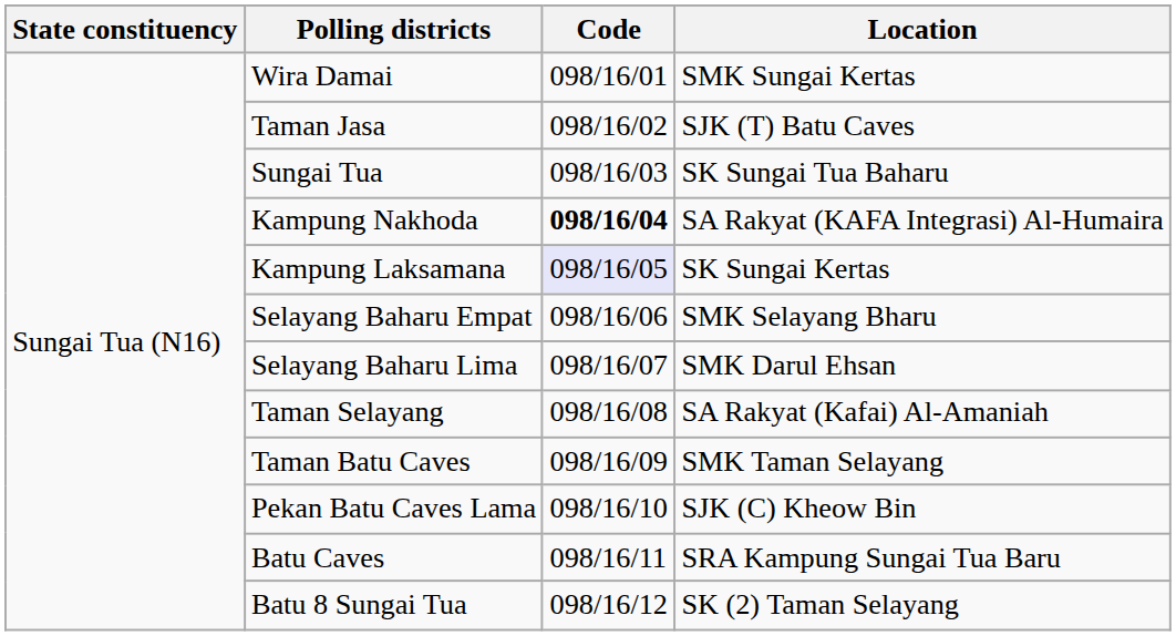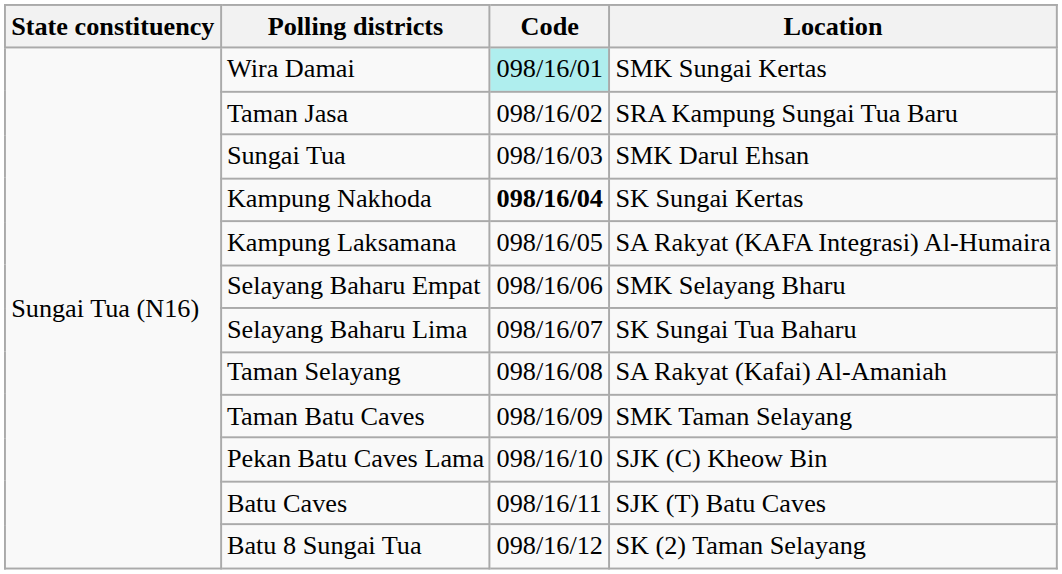 <table class="wikitable sortable mw-collapsible" style="white-space:nowrap;font-size:85%">
 <tr>
 <th>State constituency</th>
 <th>Polling districts</th>
 <th>Code</th>
 <th>Location</th>
 </tr>
 <tr>
 <td rowspan="12">Sungai Tua (N16)</td>
 <td>Wira Damai</td>
-<td>098/16/01</td>
+<td style="background: paleturquoise;">098/16/01</td>
 <td>SMK Sungai Kertas</td>
 </tr>
 <tr>
 <td>Taman Jasa</td>
 <td>098/16/02</td>
-<td>SJK (T) Batu Caves</td>
+<td>SRA Kampung Sungai Tua Baru</td>
 </tr>
 <tr>
 <td>Sungai Tua</td>
 <td>098/16/03</td>
-<td>SK Sungai Tua Baharu</td>
+<td>SMK Darul Ehsan</td>
 </tr>
 <tr>
 <td>Kampung Nakhoda</td>
 <td><strong>098/16/04</strong></td>
-<td>SA Rakyat (KAFA Integrasi) Al-Humaira</td>
+<td>SK Sungai Kertas</td>
 </tr>
 <tr>
 <td>Kampung Laksamana</td>
-<td style="background: lavender;">098/16/05</td>
-<td>SK Sungai Kertas</td>
+<td>098/16/05</td>
+<td>SA Rakyat (KAFA Integrasi) Al-Humaira</td>
 </tr>
 <tr>
 <td>Selayang Baharu Empat</td>
 <td>098/16/06</td>
 <td>SMK Selayang Bharu</td>
 </tr>
 <tr>
 <td>Selayang Baharu Lima</td>
 <td>098/16/07</td>
-<td>SMK Darul Ehsan</td>
+<td>SK Sungai Tua Baharu</td>
 </tr>
 <tr>
 <td>Taman Selayang</td>
 <td>098/16/08</td>
 <td>SA Rakyat (Kafai) Al-Amaniah</td>
 </tr>
 <tr>
 <td>Taman Batu Caves</td>
 <td>098/16/09</td>
 <td>SMK Taman Selayang</td>
 </tr>
 <tr>
 <td>Pekan Batu Caves Lama</td>
 <td>098/16/10</td>
 <td>SJK (C) Kheow Bin</td>
 </tr>
 <tr>
 <td>Batu Caves</td>
 <td>098/16/11</td>
-<td>SRA Kampung Sungai Tua Baru</td>
+<td>SJK (T) Batu Caves</td>
 </tr>
 <tr>
 <td>Batu 8 Sungai Tua</td>
 <td>098/16/12</td>
 <td>SK (2) Taman Selayang</td>
 </tr>
 </table>
